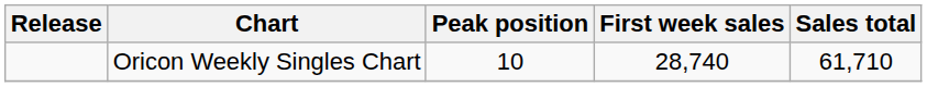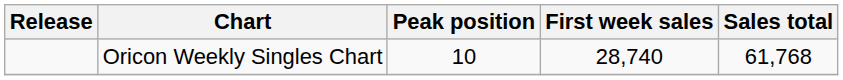 <table class="wikitable">
 <tr>
 <th>Release</th>
 <th>Chart</th>
 <th>Peak position</th>
 <th>First week sales</th>
 <th>Sales total</th>
 </tr>
 <tr>
 <td></td>
 <td>Oricon Weekly Singles Chart</td>
 <td align="center">10</td>
 <td align="center">28,740</td>
-<td align="center">61,710</td>
+<td align="center">61,768</td>
 </tr>
 <tr>
 </tr>
 </table>
